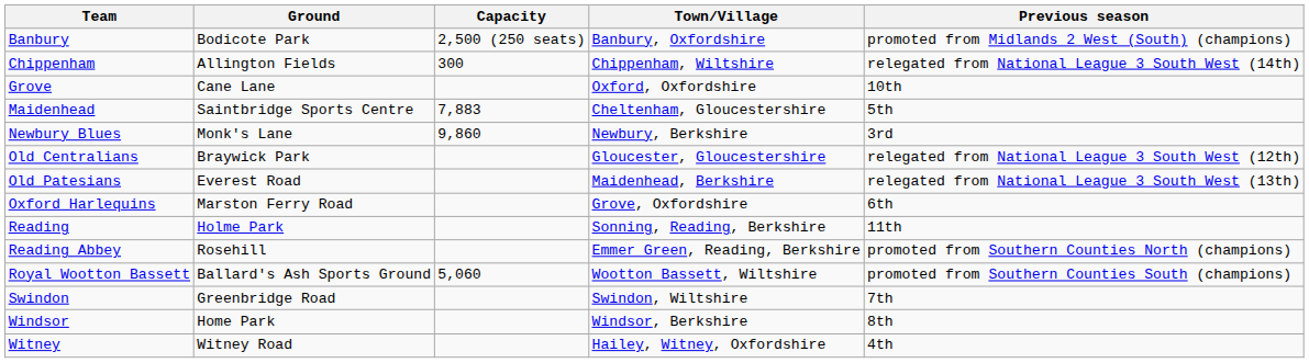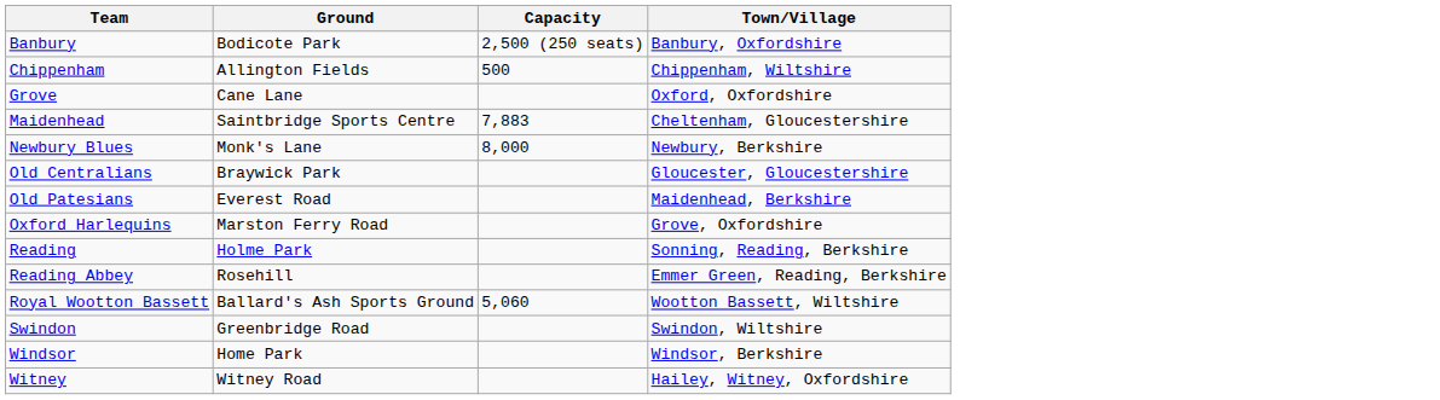 <table class="wikitable sortable">
 <tr>
 <th>Team</th>
 <th>Ground</th>
 <th>Capacity</th>
 <th>Town/Village</th>
-<th>Previous season</th>
 </tr>
 <tr>
 <td><a href='#'>Banbury</a></td>
 <td>Bodicote Park</td>
 <td>2,500 (250 seats)</td>
 <td><a href='#'>Banbury</a>, <a href='#'>Oxfordshire</a></td>
-<td>promoted from <a href='#'>Midlands 2 West (South)</a> (champions)</td>
 </tr>
 <tr>
 <td><a href='#'>Chippenham</a></td>
 <td>Allington Fields</td>
-<td>300</td>
+<td>500</td>
 <td><a href='#'>Chippenham</a>, <a href='#'>Wiltshire</a></td>
-<td>relegated from <a href='#'>National League 3 South West</a> (14th)</td>
 </tr>
 <tr>
 <td><a href='#'>Grove</a></td>
 <td>Cane Lane</td>
 <td></td>
 <td><a href='#'>Oxford</a>, Oxfordshire</td>
-<td>10th</td>
 </tr>
 <tr>
 <td><a href='#'>Maidenhead</a></td>
 <td>Saintbridge Sports Centre</td>
 <td>7,883</td>
 <td><a href='#'>Cheltenham</a>, Gloucestershire</td>
-<td>5th</td>
 </tr>
 <tr>
 <td><a href='#'>Newbury Blues</a></td>
 <td>Monk's Lane</td>
-<td>9,860</td>
+<td>8,000</td>
 <td><a href='#'>Newbury</a>, Berkshire</td>
-<td>3rd</td>
 </tr>
 <tr>
 <td><a href='#'>Old Centralians</a></td>
 <td>Braywick Park</td>
 <td></td>
 <td><a href='#'>Gloucester</a>, <a href='#'>Gloucestershire</a></td>
-<td>relegated from <a href='#'>National League 3 South West</a> (12th)</td>
 </tr>
 <tr>
 <td><a href='#'>Old Patesians</a></td>
 <td>Everest Road</td>
 <td></td>
 <td><a href='#'>Maidenhead</a>, <a href='#'>Berkshire</a></td>
-<td>relegated from <a href='#'>National League 3 South West</a> (13th)</td>
 </tr>
 <tr>
 <td><a href='#'>Oxford Harlequins</a></td>
 <td>Marston Ferry Road</td>
 <td></td>
 <td><a href='#'>Grove</a>, Oxfordshire</td>
-<td>6th</td>
 </tr>
 <tr>
 <td><a href='#'>Reading</a></td>
 <td><a href='#'>Holme Park</a></td>
 <td></td>
 <td><a href='#'>Sonning</a>, <a href='#'>Reading</a>, Berkshire</td>
-<td>11th</td>
 </tr>
 <tr>
 <td><a href='#'>Reading Abbey</a></td>
 <td>Rosehill</td>
 <td></td>
 <td><a href='#'>Emmer Green</a>, Reading, Berkshire</td>
-<td>promoted from <a href='#'>Southern Counties North</a> (champions)</td>
 </tr>
 <tr>
 <td><a href='#'>Royal Wootton Bassett</a></td>
 <td>Ballard's Ash Sports Ground</td>
 <td>5,060</td>
 <td><a href='#'>Wootton Bassett</a>, Wiltshire</td>
-<td>promoted from <a href='#'>Southern Counties South</a> (champions)</td>
 </tr>
 <tr>
 <td><a href='#'>Swindon</a></td>
 <td>Greenbridge Road</td>
 <td></td>
 <td><a href='#'>Swindon</a>, Wiltshire</td>
-<td>7th</td>
 </tr>
 <tr>
 <td><a href='#'>Windsor</a></td>
 <td>Home Park</td>
 <td></td>
 <td><a href='#'>Windsor</a>, Berkshire</td>
-<td>8th</td>
 </tr>
 <tr>
 <td><a href='#'>Witney</a></td>
 <td>Witney Road</td>
 <td></td>
 <td><a href='#'>Hailey</a>, <a href='#'>Witney</a>, Oxfordshire</td>
-<td>4th</td>
 </tr>
 </table>
